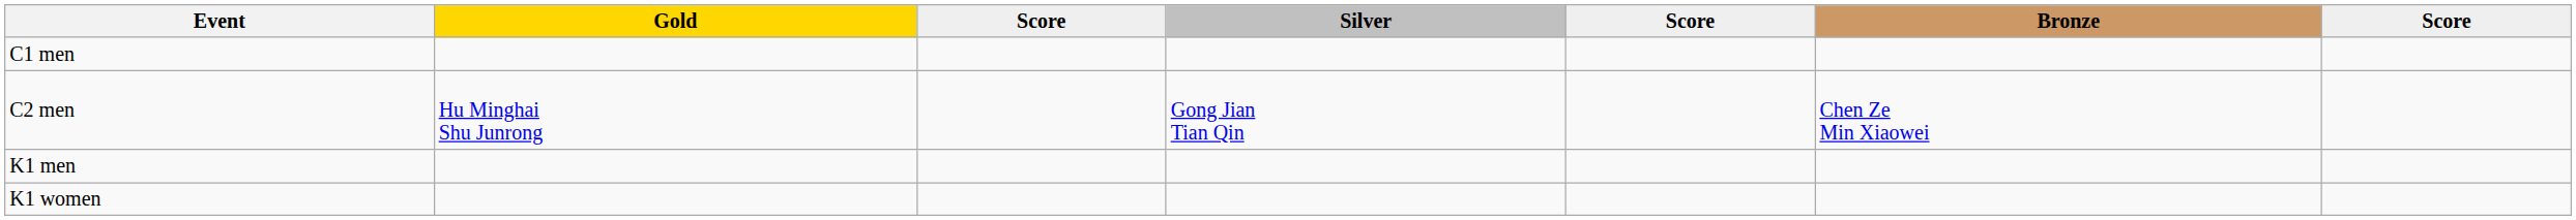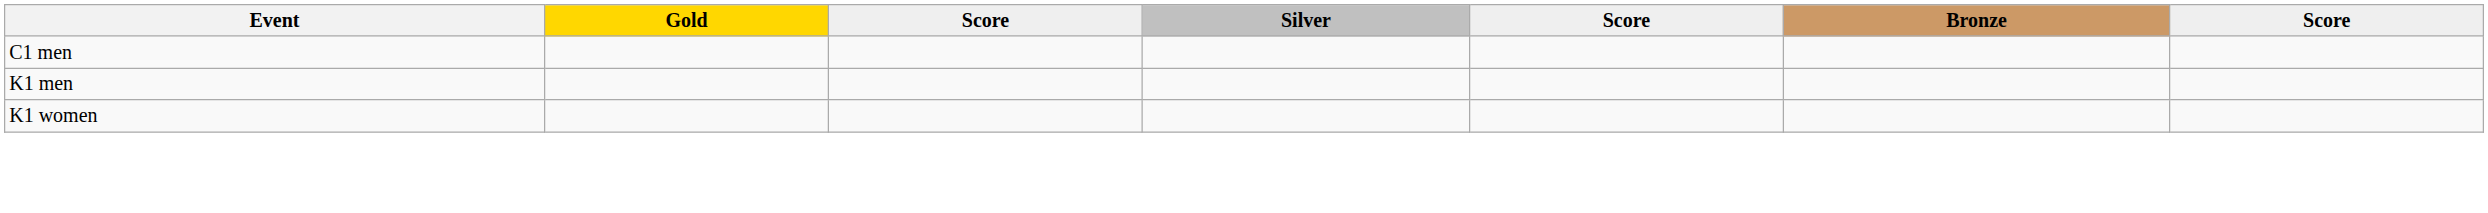 <table class="wikitable" width=100%>
 <tr>
 <th>Event</th>
 <td align=center bgcolor="gold"><strong>Gold</strong></td>
 <td align=center bgcolor="EFEFEF"><strong>Score</strong></td>
 <td align=center bgcolor="silver"><strong>Silver</strong></td>
 <td align=center bgcolor="EFEFEF"><strong>Score</strong></td>
 <td align=center bgcolor="CC9966"><strong>Bronze</strong></td>
 <td align=center bgcolor="EFEFEF"><strong>Score</strong></td>
 </tr>
 <tr>
 <td>C1 men</td>
 <td></td>
 <td></td>
 <td></td>
 <td></td>
 <td></td>
-<td></td>
-</tr>
-<tr>
-<td>C2 men</td>
-<td><br><a href='#'>Hu Minghai</a><br><a href='#'>Shu Junrong</a></td>
-<td></td>
-<td><br><a href='#'>Gong Jian</a><br><a href='#'>Tian Qin</a></td>
-<td></td>
-<td><br><a href='#'>Chen Ze</a><br><a href='#'>Min Xiaowei</a></td>
 <td></td>
 </tr>
 <tr>
 <td>K1 men</td>
 <td></td>
 <td></td>
 <td></td>
 <td></td>
 <td></td>
 <td></td>
 </tr>
 <tr>
 <td>K1 women</td>
 <td></td>
 <td></td>
 <td></td>
 <td></td>
 <td></td>
 <td></td>
 </tr>
 </table>
